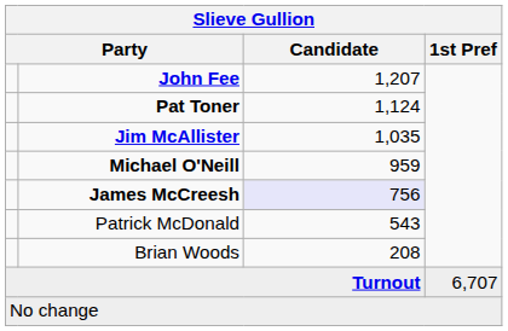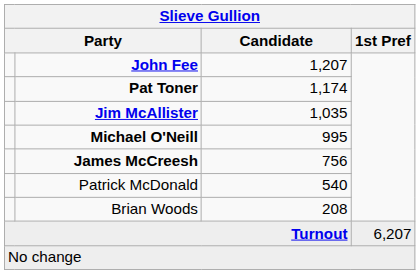 <table class="wikitable">
 <tr>
 <th colspan="4" align="center"><a href='#'>Slieve Gullion</a></th>
 </tr>
 <tr>
 <th colspan="2" align="center" width=200>Party</th>
 <th width=150>Candidate</th>
 <th width=60>1st Pref</th>
 </tr>
 <tr>
 <td></td>
 <td align="right"><strong><a href='#'>John Fee</a></strong></td>
 <td align="right">1,207</td>
 </tr>
 <tr>
 <td></td>
 <td align="right"><strong>Pat Toner</strong></td>
-<td align="right">1,124</td>
+<td align="right">1,174</td>
 </tr>
 <tr>
 <td></td>
 <td align="right"><strong><a href='#'>Jim McAllister</a></strong></td>
 <td align="right">1,035</td>
 </tr>
 <tr>
 <td></td>
 <td align="right"><strong>Michael O'Neill</strong></td>
-<td align="right">959</td>
+<td align="right">995</td>
 </tr>
 <tr>
 <td></td>
 <td align="right"><strong>James McCreesh</strong></td>
-<td align="right" style="background: lavender;">756</td>
+<td align="right">756</td>
 </tr>
 <tr>
 <td></td>
 <td align="right">Patrick McDonald</td>
-<td align="right">543</td>
+<td align="right">540</td>
 </tr>
 <tr>
 <td></td>
 <td align="right">Brian Woods</td>
 <td align="right">208</td>
 </tr>
 <tr bgcolor="EEEEEE">
 <td colspan=3 align="right"><strong><a href='#'>Turnout</a></strong></td>
-<td align="right">6,707</td>
+<td align="right">6,207</td>
 </tr>
 <tr>
 <td colspan=4 bgcolor="EEEEEE">No change</td>
 </tr>
 </table>
